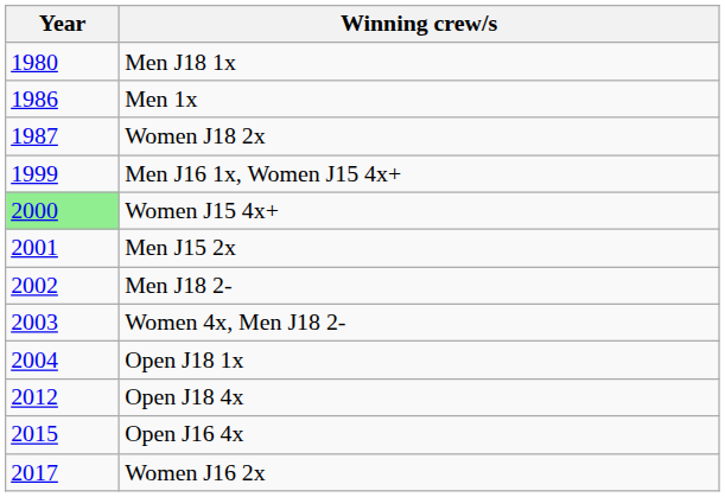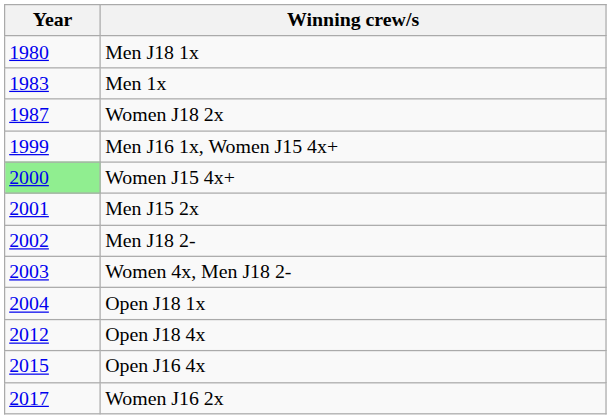 <table class="wikitable">
 <tr>
 <th width=70>Year</th>
 <th width=400>Winning crew/s</th>
 </tr>
 <tr>
 <td><a href='#'>1980</a></td>
 <td>Men J18 1x</td>
 </tr>
 <tr>
-<td><a href='#'>1986</a></td>
+<td><a href='#'>1983</a></td>
 <td>Men 1x</td>
 </tr>
 <tr>
 <td><a href='#'>1987</a></td>
 <td>Women J18 2x</td>
 </tr>
 <tr>
 <td><a href='#'>1999</a></td>
 <td>Men J16 1x, Women J15 4x+</td>
 </tr>
 <tr>
 <td style="background: lightgreen;"><a href='#'>2000</a></td>
 <td>Women J15 4x+ </td>
 </tr>
 <tr>
 <td><a href='#'>2001</a></td>
 <td>Men J15 2x</td>
 </tr>
 <tr>
 <td><a href='#'>2002</a></td>
 <td>Men J18 2-</td>
 </tr>
 <tr>
 <td><a href='#'>2003</a></td>
 <td>Women 4x, Men J18 2-</td>
 </tr>
 <tr>
 <td><a href='#'>2004</a></td>
 <td>Open J18 1x</td>
 </tr>
 <tr>
 <td><a href='#'>2012</a></td>
 <td>Open J18 4x </td>
 </tr>
 <tr>
 <td><a href='#'>2015</a></td>
 <td>Open J16 4x </td>
 </tr>
 <tr>
 <td><a href='#'>2017</a></td>
 <td>Women J16 2x </td>
 </tr>
 </table>
